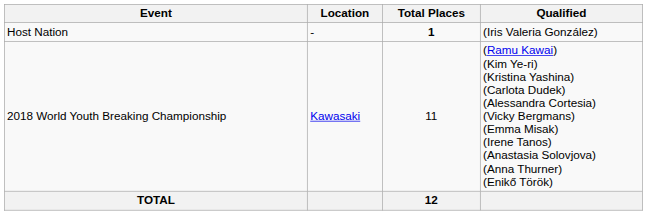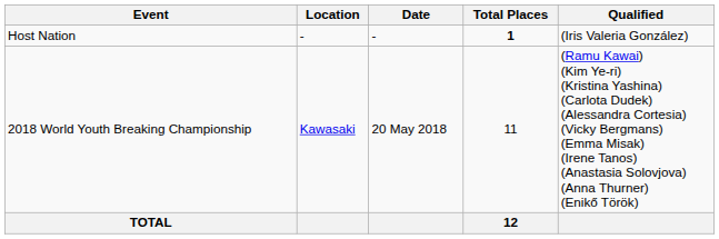 <table class="wikitable" width=875>
 <tr>
 <th>Event</th>
 <th>Location</th>
+<th>Date</th>
 <th>Total Places</th>
 <th>Qualified</th>
 </tr>
 <tr>
 <td>Host Nation</td>
+<td>-</td>
 <td>-</td>
 <td align="center"><strong>1</strong></td>
 <td> (Iris Valeria González)</td>
 </tr>
 <tr>
 <td>2018 World Youth Breaking Championship</td>
 <td> <a href='#'>Kawasaki</a></td>
+<td>20 May 2018</td>
 <td align="center">11</td>
 <td> (<a href='#'>Ramu Kawai</a>) <br> (Kim Ye-ri) <br> (Kristina Yashina)<br>  (Carlota Dudek) <br> (Alessandra Cortesia) <br> (Vicky Bergmans) <br> (Emma Misak) <br> (Irene Tanos) <br> (Anastasia Solovjova) <br> (Anna Thurner) <br> (Enikő Török)</td>
 </tr>
 <tr>
 <th>TOTAL</th>
 <th></th>
+<th></th>
 <th>12</th>
 <th></th>
 </tr>
 </table>
